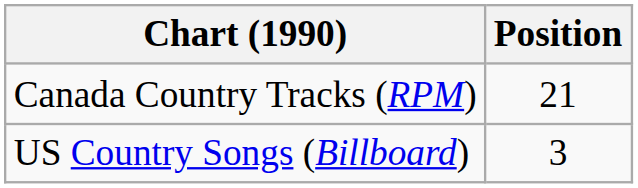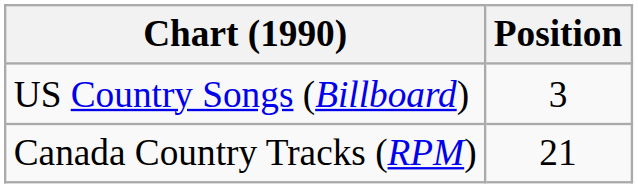 <table class="wikitable sortable">
 <tr>
 <th scope="col">Chart (1990)</th>
 <th scope="col">Position</th>
 </tr>
 <tr>
+<td>US <a href='#'>Country Songs</a> (<em><a href='#'>Billboard</a></em>)</td>
+<td align="center">3</td>
+</tr>
+<tr>
 <td>Canada Country Tracks (<em><a href='#'>RPM</a></em>)</td>
 <td align="center">21</td>
 </tr>
-<tr>
-<td>US <a href='#'>Country Songs</a> (<em><a href='#'>Billboard</a></em>)</td>
-<td align="center">3</td>
-</tr>
 </table>
